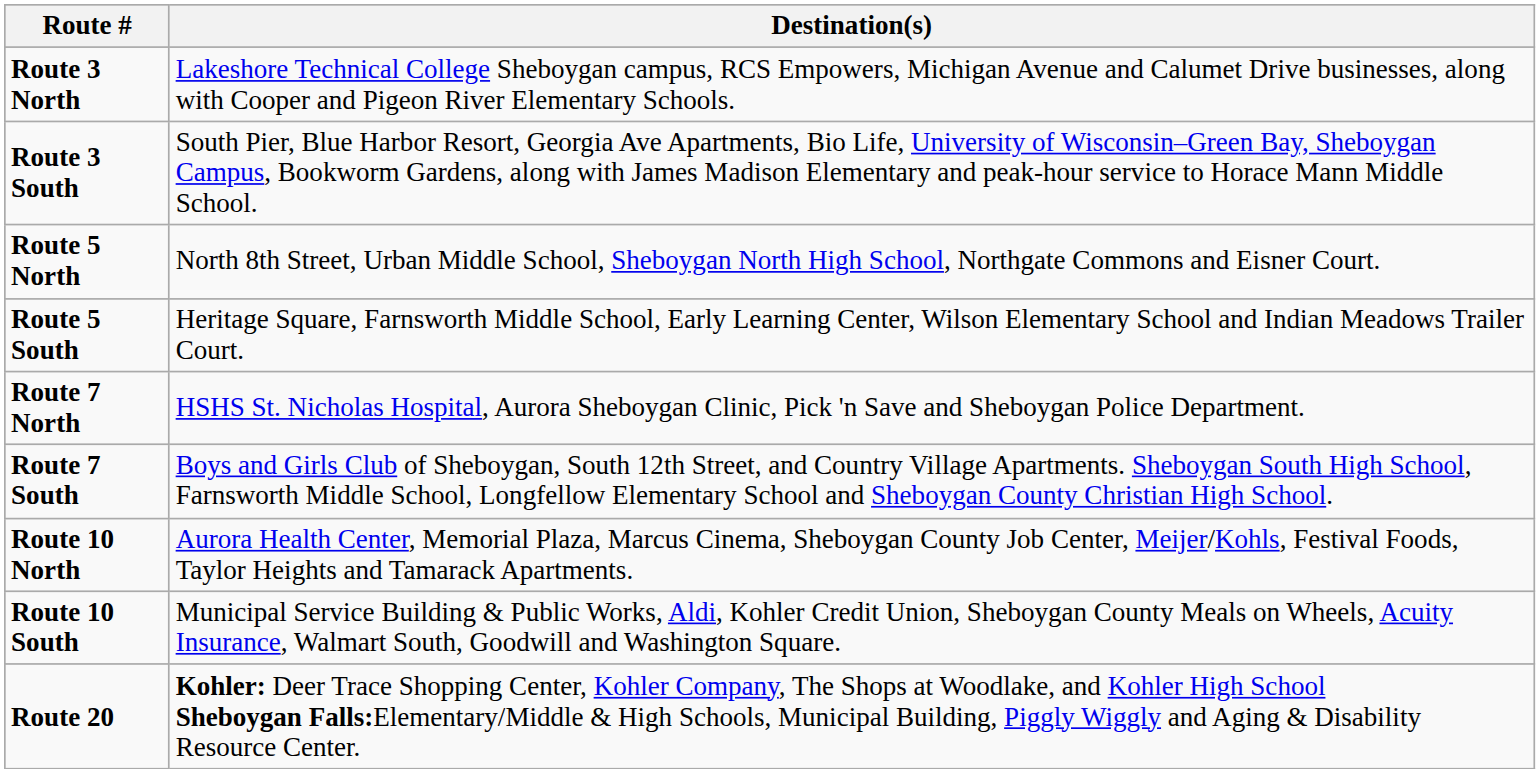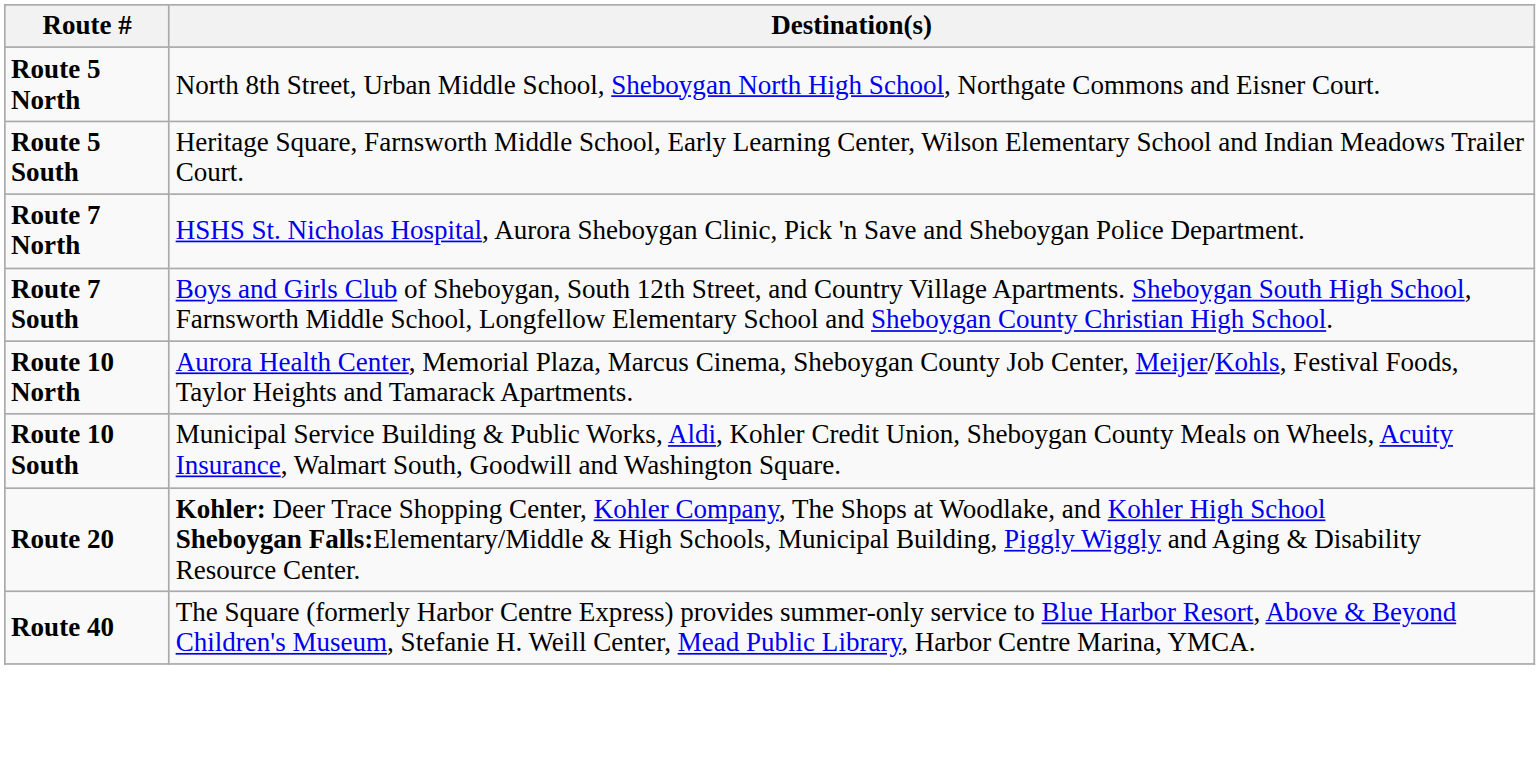 <table class="wikitable">
 <tr>
 <th width="90">Route #</th>
 <th width="800">Destination(s)</th>
-</tr>
-<tr>
-<td><span><strong>Route 3 North</strong></span></td>
-<td><a href='#'>Lakeshore Technical College</a> Sheboygan campus, RCS Empowers, Michigan Avenue and Calumet Drive businesses, along with Cooper and Pigeon River Elementary Schools.</td>
-</tr>
-<tr>
-<td><span><strong>Route 3 South</strong></span></td>
-<td>South Pier, Blue Harbor Resort, Georgia Ave Apartments, Bio Life, <a href='#'>University of Wisconsin–Green Bay, Sheboygan Campus</a>, Bookworm Gardens, along with James Madison Elementary and peak-hour service to Horace Mann Middle School.</td>
 </tr>
 <tr>
 <td><span><strong>Route 5 North</strong></span></td>
 <td>North 8th Street, Urban Middle School, <a href='#'>Sheboygan North High School</a>, Northgate Commons and Eisner Court.</td>
 </tr>
 <tr>
 <td><span><strong>Route 5 South</strong></span></td>
 <td>Heritage Square, Farnsworth Middle School, Early Learning Center, Wilson Elementary School and Indian Meadows Trailer Court.</td>
 </tr>
 <tr>
 <td><span><strong>Route 7 North</strong></span></td>
 <td><a href='#'>HSHS St. Nicholas Hospital</a>, Aurora Sheboygan Clinic, Pick 'n Save and Sheboygan Police Department.</td>
 </tr>
 <tr>
 <td><span><strong>Route 7 South</strong></span></td>
 <td><a href='#'>Boys and Girls Club</a> of Sheboygan, South 12th Street, and Country Village Apartments. <a href='#'>Sheboygan South High School</a>, Farnsworth Middle School, Longfellow Elementary School and <a href='#'>Sheboygan County Christian High School</a>.</td>
 </tr>
 <tr>
 <td><span><strong>Route 10 North</strong></span></td>
 <td><a href='#'>Aurora Health Center</a>, Memorial Plaza, Marcus Cinema, Sheboygan County Job Center, <a href='#'>Meijer</a>/<a href='#'>Kohls</a>, Festival Foods, Taylor Heights and Tamarack Apartments.</td>
 </tr>
 <tr>
 <td><span><strong>Route 10 South</strong></span></td>
 <td>Municipal Service Building & Public Works, <a href='#'>Aldi</a>, Kohler Credit Union, Sheboygan County Meals on Wheels, <a href='#'>Acuity Insurance</a>, Walmart South, Goodwill and Washington Square.</td>
 </tr>
 <tr>
 <td><span><strong>Route 20</strong></span></td>
 <td><strong>Kohler:</strong> Deer Trace Shopping Center, <a href='#'>Kohler Company</a>, The Shops at Woodlake, and <a href='#'>Kohler High School</a><br><strong>Sheboygan Falls:</strong>Elementary/Middle & High Schools, Municipal Building, <a href='#'>Piggly Wiggly</a> and Aging & Disability Resource Center.</td>
 </tr>
+<tr>
+<td><span><strong>Route 40</strong></span></td>
+<td>The Square (formerly Harbor Centre Express) provides summer-only service to <a href='#'>Blue Harbor Resort</a>, <a href='#'>Above & Beyond Children's Museum</a>, Stefanie H. Weill Center, <a href='#'>Mead Public Library</a>, Harbor Centre Marina, YMCA.</td>
+</tr>
 </table>
